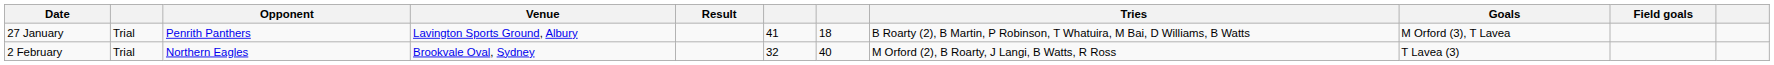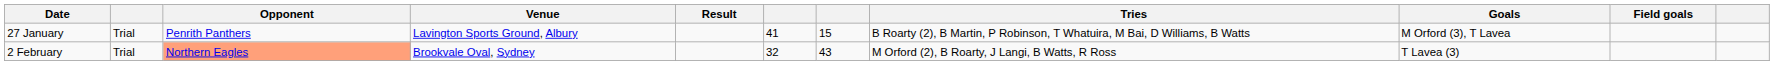 <table class="wikitable"  style="font-size:80%; width:100%;">
 <tr>
 <th width="6%">Date</th>
 <th width="3%"></th>
 <th width="14%">Opponent</th>
 <th width="15%">Venue</th>
 <th width="5%">Result</th>
 <th width="3%"></th>
 <th width="3%"></th>
 <th width="30%">Tries</th>
 <th width="12%">Goals</th>
 <th width="6%">Field goals</th>
 <th width="3%"></th>
 </tr>
 <tr>
 <td>27 January</td>
 <td>Trial</td>
 <td> <a href='#'>Penrith Panthers</a></td>
 <td><a href='#'>Lavington Sports Ground</a>, <a href='#'>Albury</a></td>
 <td></td>
 <td>41</td>
-<td>18</td>
+<td>15</td>
 <td>B Roarty (2), B Martin, P Robinson, T Whatuira, M Bai, D Williams, B Watts</td>
 <td>M Orford (3), T Lavea</td>
 <td></td>
 <td></td>
 </tr>
 <tr>
 <td>2 February</td>
 <td>Trial</td>
-<td> <a href='#'>Northern Eagles</a></td>
+<td style="background: lightsalmon;"> <a href='#'>Northern Eagles</a></td>
 <td><a href='#'>Brookvale Oval</a>, <a href='#'>Sydney</a></td>
 <td></td>
 <td>32</td>
-<td>40</td>
+<td>43</td>
 <td>M Orford (2), B Roarty, J Langi, B Watts, R Ross</td>
 <td>T Lavea (3)</td>
 <td></td>
 <td></td>
 </tr>
 </table>
